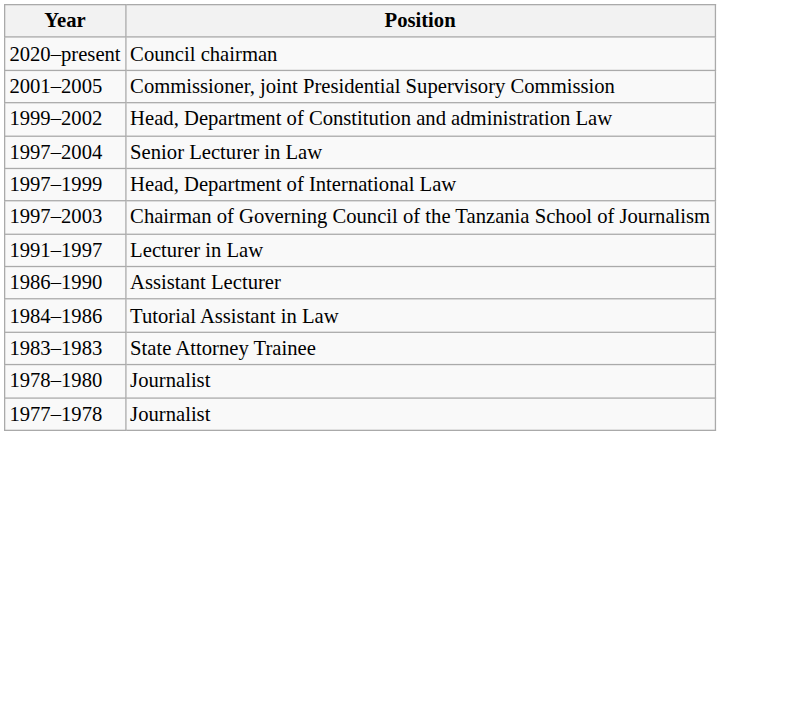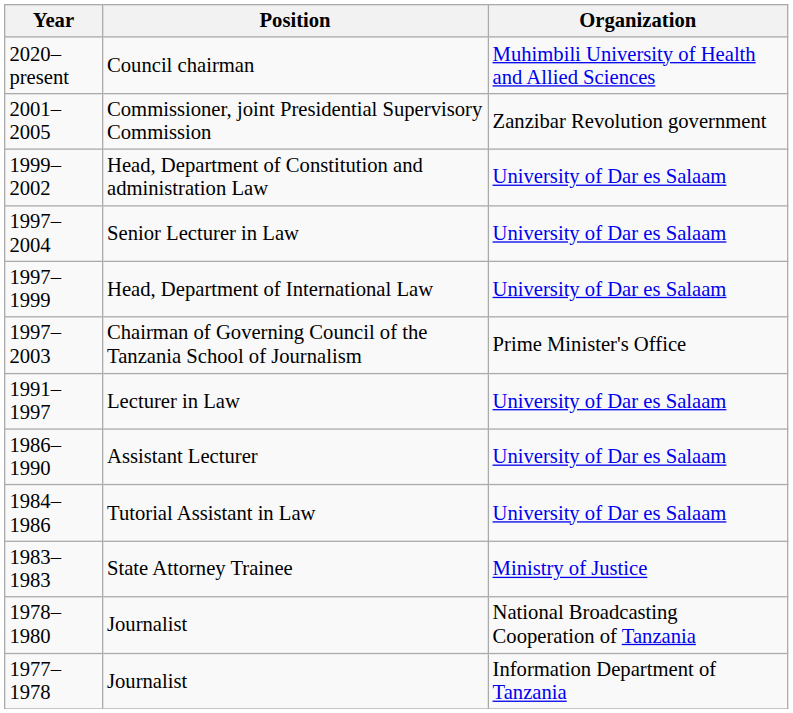 <table class="wikitable sortable">
 <tr>
 <th>Year</th>
 <th>Position</th>
+<th>Organization</th>
 </tr>
 <tr>
 <td>2020–present</td>
 <td>Council chairman</td>
+<td><a href='#'>Muhimbili University of Health and Allied Sciences</a></td>
 </tr>
 <tr>
 <td>2001–2005</td>
 <td>Commissioner, joint Presidential Supervisory Commission</td>
+<td>Zanzibar Revolution government</td>
 </tr>
 <tr>
 <td>1999–2002</td>
 <td>Head, Department of Constitution and administration Law</td>
+<td><a href='#'>University of Dar es Salaam</a></td>
 </tr>
 <tr>
 <td>1997–2004</td>
 <td>Senior Lecturer in Law</td>
+<td><a href='#'>University of Dar es Salaam</a></td>
 </tr>
 <tr>
 <td>1997–1999</td>
 <td>Head, Department of International Law</td>
+<td><a href='#'>University of Dar es Salaam</a></td>
 </tr>
 <tr>
 <td>1997–2003</td>
 <td>Chairman of Governing Council of the Tanzania School of Journalism</td>
+<td>Prime Minister's Office</td>
 </tr>
 <tr>
 <td>1991–1997</td>
 <td>Lecturer in Law</td>
+<td><a href='#'>University of Dar es Salaam</a></td>
 </tr>
 <tr>
 <td>1986–1990</td>
 <td>Assistant Lecturer</td>
+<td><a href='#'>University of Dar es Salaam</a></td>
 </tr>
 <tr>
 <td>1984–1986</td>
 <td>Tutorial Assistant in Law</td>
+<td><a href='#'>University of Dar es Salaam</a></td>
 </tr>
 <tr>
 <td>1983–1983</td>
 <td>State Attorney Trainee</td>
+<td><a href='#'>Ministry of Justice</a></td>
 </tr>
 <tr>
 <td>1978–1980</td>
 <td>Journalist</td>
+<td>National Broadcasting Cooperation of <a href='#'>Tanzania</a></td>
 </tr>
 <tr>
 <td>1977–1978</td>
 <td>Journalist</td>
+<td>Information Department of <a href='#'>Tanzania</a></td>
 </tr>
 </table>
